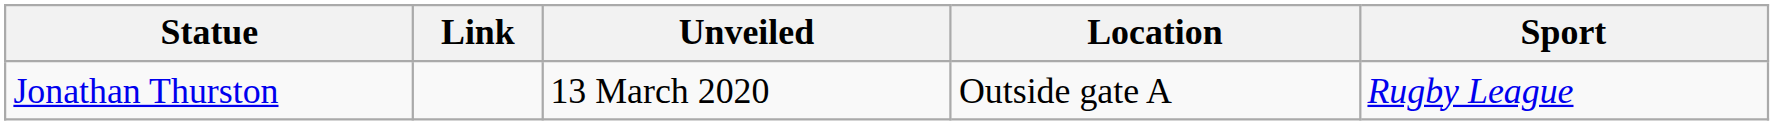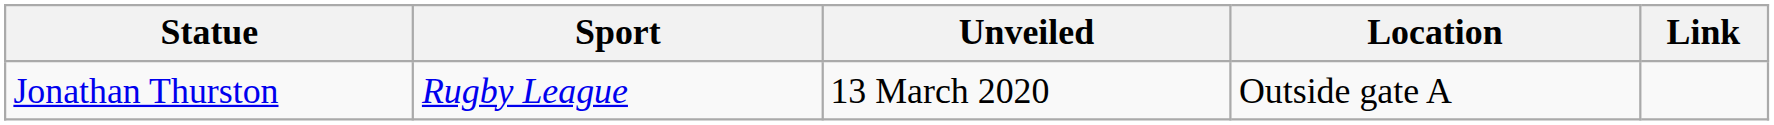 <table class="wikitable sortable">
 <tr>
 <th width=175>Statue</th>
-<th width=50>Link</th>
+<th width=175>Sport</th>
 <th width=175>Unveiled</th>
 <th width=175>Location</th>
-<th width=175>Sport</th>
+<th width=50>Link</th>
 </tr>
 <tr>
 <td><a href='#'>Jonathan Thurston</a></td>
-<td></td>
+<td><em><a href='#'>Rugby League</a></em></td>
 <td>13 March 2020</td>
 <td>Outside gate A</td>
-<td><em><a href='#'>Rugby League</a></em></td>
+<td></td>
 </tr>
 </table>
